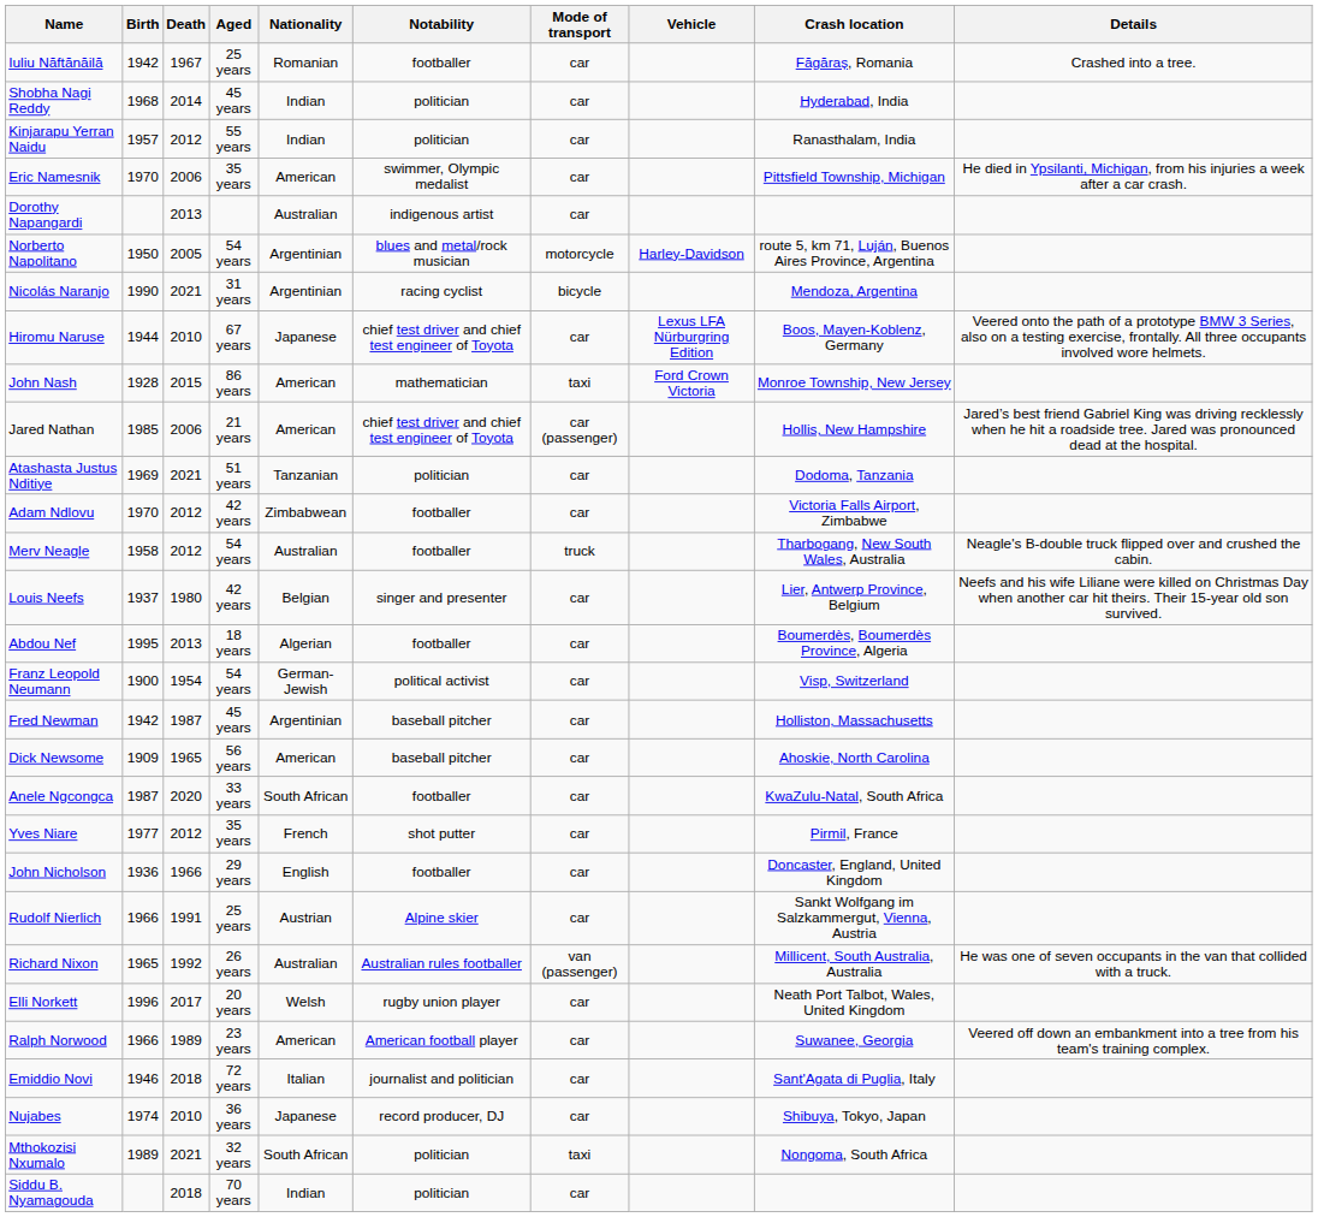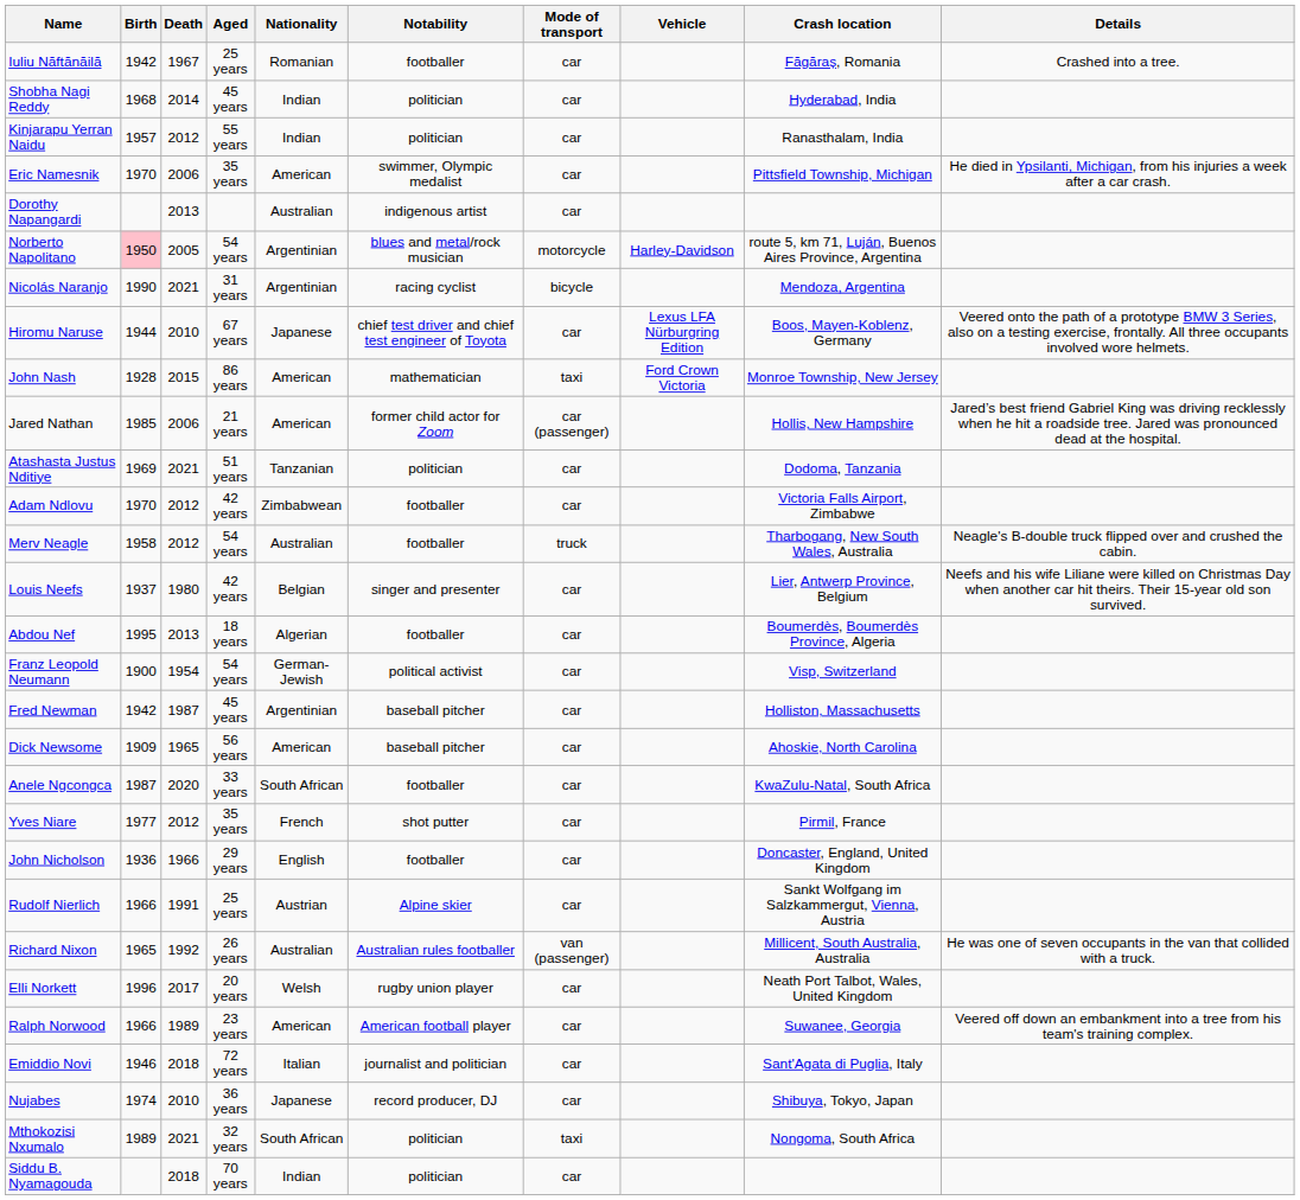 <table class="wikitable sortable" style="text-align:center; font-size:85%">
 <tr>
 <th>Name</th>
 <th>Birth</th>
 <th>Death</th>
 <th>Aged</th>
 <th>Nationality</th>
 <th>Notability</th>
 <th>Mode of transport</th>
 <th>Vehicle</th>
 <th>Crash location</th>
 <th>Details</th>
 </tr>
 <tr>
 <td align="left"><a href='#'>Iuliu Năftănăilă</a></td>
 <td>1942</td>
 <td>1967</td>
 <td>25 years</td>
 <td>Romanian</td>
 <td>footballer</td>
 <td>car</td>
 <td></td>
 <td><a href='#'>Făgăraș</a>, Romania</td>
 <td>Crashed into a tree.</td>
 </tr>
 <tr>
 <td align="left"><a href='#'>Shobha Nagi Reddy</a></td>
 <td>1968</td>
 <td>2014</td>
 <td>45 years</td>
 <td>Indian</td>
 <td>politician</td>
 <td>car</td>
 <td></td>
 <td><a href='#'>Hyderabad</a>, India</td>
 <td></td>
 </tr>
 <tr>
 <td align="left"><a href='#'>Kinjarapu Yerran Naidu</a></td>
 <td>1957</td>
 <td>2012</td>
 <td>55 years</td>
 <td>Indian</td>
 <td>politician</td>
 <td>car</td>
 <td></td>
 <td>Ranasthalam, India</td>
 <td></td>
 </tr>
 <tr>
 <td align="left"><a href='#'>Eric Namesnik</a></td>
 <td>1970</td>
 <td>2006</td>
 <td>35 years</td>
 <td>American</td>
 <td>swimmer, Olympic medalist</td>
 <td>car</td>
 <td></td>
 <td><a href='#'>Pittsfield Township, Michigan</a></td>
 <td>He died in <a href='#'>Ypsilanti, Michigan</a>, from his injuries a week after a car crash.</td>
 </tr>
 <tr>
 <td align="left"><a href='#'>Dorothy Napangardi</a></td>
 <td></td>
 <td>2013</td>
 <td></td>
 <td>Australian</td>
 <td>indigenous artist</td>
 <td>car</td>
 <td></td>
 <td></td>
 <td></td>
 </tr>
 <tr>
 <td align="left"><a href='#'>Norberto Napolitano</a></td>
-<td>1950</td>
+<td style="background: pink;">1950</td>
 <td>2005</td>
 <td>54 years</td>
 <td>Argentinian</td>
 <td><a href='#'>blues</a> and <a href='#'>metal</a>/rock musician</td>
 <td>motorcycle</td>
 <td><a href='#'>Harley-Davidson</a></td>
 <td>route 5, km 71, <a href='#'>Luján</a>, Buenos Aires Province, Argentina</td>
 <td></td>
 </tr>
 <tr>
 <td align="left"><a href='#'>Nicolás Naranjo</a></td>
 <td>1990</td>
 <td>2021</td>
 <td>31 years</td>
 <td>Argentinian</td>
 <td>racing cyclist</td>
 <td>bicycle</td>
 <td></td>
 <td><a href='#'>Mendoza, Argentina</a></td>
 <td></td>
 </tr>
 <tr>
 <td align="left"><a href='#'>Hiromu Naruse</a></td>
 <td>1944</td>
 <td>2010</td>
 <td>67 years</td>
 <td>Japanese</td>
 <td>chief <a href='#'>test driver</a> and chief <a href='#'>test engineer</a> of <a href='#'>Toyota</a></td>
 <td>car</td>
 <td><a href='#'>Lexus LFA Nürburgring Edition</a></td>
 <td><a href='#'>Boos, Mayen-Koblenz</a>, Germany</td>
 <td>Veered onto the path of a prototype <a href='#'>BMW 3 Series</a>, also on a testing exercise, frontally. All three occupants involved wore helmets.</td>
 </tr>
 <tr>
 <td align="left"><a href='#'>John Nash</a></td>
 <td>1928</td>
 <td>2015</td>
 <td>86 years</td>
 <td>American</td>
 <td>mathematician</td>
 <td>taxi</td>
 <td><a href='#'>Ford Crown Victoria</a></td>
 <td><a href='#'>Monroe Township, New Jersey</a></td>
 <td></td>
 </tr>
 <tr>
 <td align="left">Jared Nathan</td>
 <td>1985</td>
 <td>2006</td>
 <td>21 years</td>
 <td>American</td>
-<td>chief <a href='#'>test driver</a> and chief <a href='#'>test engineer</a> of <a href='#'>Toyota</a></td>
+<td>former child actor for <em><a href='#'>Zoom</a></em></td>
 <td>car (passenger)</td>
 <td></td>
 <td><a href='#'>Hollis, New Hampshire</a></td>
 <td>Jared’s best friend Gabriel King was driving recklessly when he hit a roadside tree. Jared was pronounced dead at the hospital.</td>
 </tr>
 <tr>
 <td align="left"><a href='#'>Atashasta Justus Nditiye</a></td>
 <td>1969</td>
 <td>2021</td>
 <td>51 years</td>
 <td>Tanzanian</td>
 <td>politician</td>
 <td>car</td>
 <td></td>
 <td><a href='#'>Dodoma</a>, <a href='#'>Tanzania</a></td>
 <td></td>
 </tr>
 <tr>
 <td align="left"><a href='#'>Adam Ndlovu</a></td>
 <td>1970</td>
 <td>2012</td>
 <td>42 years</td>
 <td>Zimbabwean</td>
 <td>footballer</td>
 <td>car</td>
 <td></td>
 <td><a href='#'>Victoria Falls Airport</a>, Zimbabwe</td>
 <td></td>
 </tr>
 <tr>
 <td align="left"><a href='#'>Merv Neagle</a></td>
 <td>1958</td>
 <td>2012</td>
 <td>54 years</td>
 <td>Australian</td>
 <td>footballer</td>
 <td>truck</td>
 <td></td>
 <td><a href='#'>Tharbogang</a>, <a href='#'>New South Wales</a>, Australia</td>
 <td>Neagle's B-double truck flipped over and crushed the cabin.</td>
 </tr>
 <tr>
 <td align="left"><a href='#'>Louis Neefs</a></td>
 <td>1937</td>
 <td>1980</td>
 <td>42 years</td>
 <td>Belgian</td>
 <td>singer and presenter</td>
 <td>car</td>
 <td></td>
 <td><a href='#'>Lier</a>, <a href='#'>Antwerp Province</a>, Belgium</td>
 <td>Neefs and his wife Liliane were killed on Christmas Day when another car hit theirs. Their 15-year old son survived.</td>
 </tr>
 <tr>
 <td align="left"><a href='#'>Abdou Nef</a></td>
 <td>1995</td>
 <td>2013</td>
 <td>18 years</td>
 <td>Algerian</td>
 <td>footballer</td>
 <td>car</td>
 <td></td>
 <td><a href='#'>Boumerdès</a>, <a href='#'>Boumerdès Province</a>, Algeria</td>
 <td></td>
 </tr>
 <tr>
 <td align="left"><a href='#'>Franz Leopold Neumann</a></td>
 <td>1900</td>
 <td>1954</td>
 <td>54 years</td>
 <td>German-Jewish</td>
 <td>political activist</td>
 <td>car</td>
 <td></td>
 <td><a href='#'>Visp, Switzerland</a></td>
 <td></td>
 </tr>
 <tr>
 <td align="left"><a href='#'>Fred Newman</a></td>
 <td>1942</td>
 <td>1987</td>
 <td>45 years</td>
 <td>Argentinian</td>
 <td>baseball pitcher</td>
 <td>car</td>
 <td></td>
 <td><a href='#'>Holliston, Massachusetts</a></td>
 <td></td>
 </tr>
 <tr>
 <td align="left"><a href='#'>Dick Newsome</a></td>
 <td>1909</td>
 <td>1965</td>
 <td>56 years</td>
 <td>American</td>
 <td>baseball pitcher</td>
 <td>car</td>
 <td></td>
 <td><a href='#'>Ahoskie, North Carolina</a></td>
 <td></td>
 </tr>
 <tr>
 <td align="left"><a href='#'>Anele Ngcongca</a></td>
 <td>1987</td>
 <td>2020</td>
 <td>33 years</td>
 <td>South African</td>
 <td>footballer</td>
 <td>car</td>
 <td></td>
 <td><a href='#'>KwaZulu-Natal</a>, South Africa</td>
 <td></td>
 </tr>
 <tr>
 <td align="left"><a href='#'>Yves Niare</a></td>
 <td>1977</td>
 <td>2012</td>
 <td>35 years</td>
 <td>French</td>
 <td>shot putter</td>
 <td>car</td>
 <td></td>
 <td><a href='#'>Pirmil</a>, France</td>
 <td></td>
 </tr>
 <tr>
 <td align="left"><a href='#'>John Nicholson</a></td>
 <td>1936</td>
 <td>1966</td>
 <td>29 years</td>
 <td>English</td>
 <td>footballer</td>
 <td>car</td>
 <td></td>
 <td><a href='#'>Doncaster</a>, England, United Kingdom</td>
 <td></td>
 </tr>
 <tr>
 <td align="left"><a href='#'>Rudolf Nierlich</a></td>
 <td>1966</td>
 <td>1991</td>
 <td>25 years</td>
 <td>Austrian</td>
 <td><a href='#'>Alpine skier</a></td>
 <td>car</td>
 <td></td>
 <td>Sankt Wolfgang im Salzkammergut, <a href='#'>Vienna</a>, Austria</td>
 <td></td>
 </tr>
 <tr>
 <td align="left"><a href='#'>Richard Nixon</a></td>
 <td>1965</td>
 <td>1992</td>
 <td>26 years</td>
 <td>Australian</td>
 <td><a href='#'>Australian rules footballer</a></td>
 <td>van (passenger)</td>
 <td></td>
 <td><a href='#'>Millicent, South Australia</a>, Australia</td>
 <td>He was one of seven occupants in the van that collided with a truck.</td>
 </tr>
 <tr>
 <td align="left"><a href='#'>Elli Norkett</a></td>
 <td>1996</td>
 <td>2017</td>
 <td>20 years</td>
 <td>Welsh</td>
 <td>rugby union player</td>
 <td>car</td>
 <td></td>
 <td>Neath Port Talbot, Wales, United Kingdom</td>
 <td></td>
 </tr>
 <tr>
 <td align="left"><a href='#'>Ralph Norwood</a></td>
 <td>1966</td>
 <td>1989</td>
 <td>23 years</td>
 <td>American</td>
 <td><a href='#'>American football</a> player</td>
 <td>car</td>
 <td></td>
 <td><a href='#'>Suwanee, Georgia</a></td>
 <td>Veered off down an embankment into a tree  from his team's training complex.</td>
 </tr>
 <tr>
 <td align="left"><a href='#'>Emiddio Novi</a></td>
 <td>1946</td>
 <td>2018</td>
 <td>72 years</td>
 <td>Italian</td>
 <td>journalist and politician</td>
 <td>car</td>
 <td></td>
 <td><a href='#'>Sant'Agata di Puglia</a>, Italy</td>
 <td></td>
 </tr>
 <tr>
 <td align="left"><a href='#'>Nujabes</a></td>
 <td>1974</td>
 <td>2010</td>
 <td>36 years</td>
 <td>Japanese</td>
 <td>record producer, DJ</td>
 <td>car</td>
 <td></td>
 <td><a href='#'>Shibuya</a>, Tokyo, Japan</td>
 <td></td>
 </tr>
 <tr>
 <td align="left"><a href='#'>Mthokozisi Nxumalo</a></td>
 <td>1989</td>
 <td>2021</td>
 <td>32 years</td>
 <td>South African</td>
 <td>politician</td>
 <td>taxi</td>
 <td></td>
 <td><a href='#'>Nongoma</a>, South Africa</td>
 <td></td>
 </tr>
 <tr>
 <td align="left"><a href='#'>Siddu B. Nyamagouda</a></td>
 <td></td>
 <td>2018</td>
 <td>70 years</td>
 <td>Indian</td>
 <td>politician</td>
 <td>car</td>
 <td></td>
 <td></td>
 <td></td>
 </tr>
 </table>
